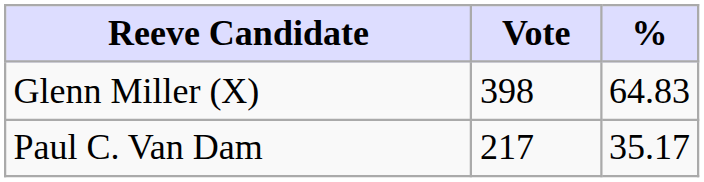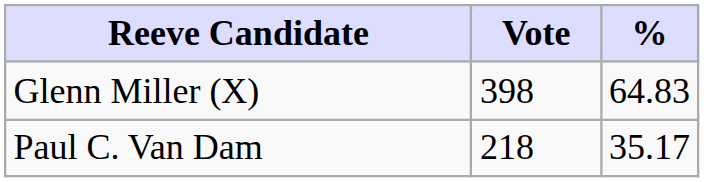 <table class="wikitable">
 <tr>
 <th style="background:#ddf; width:200px;">Reeve Candidate</th>
 <th style="background:#ddf; width:50px;">Vote</th>
 <th style="background:#ddf; width:30px;">%</th>
 </tr>
 <tr>
 <td>Glenn Miller (X)</td>
 <td>398</td>
 <td>64.83</td>
 </tr>
 <tr>
 <td>Paul C. Van Dam</td>
-<td>217</td>
+<td>218</td>
 <td>35.17</td>
 </tr>
 </table>
